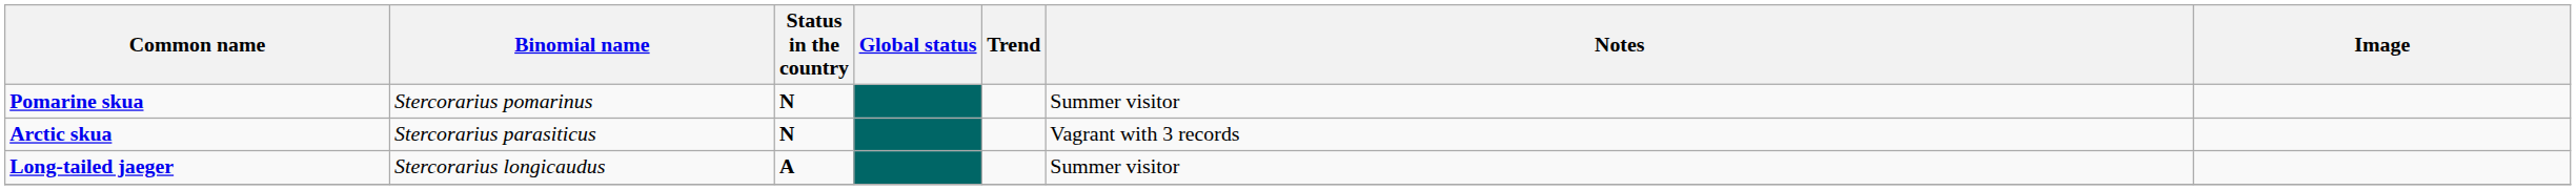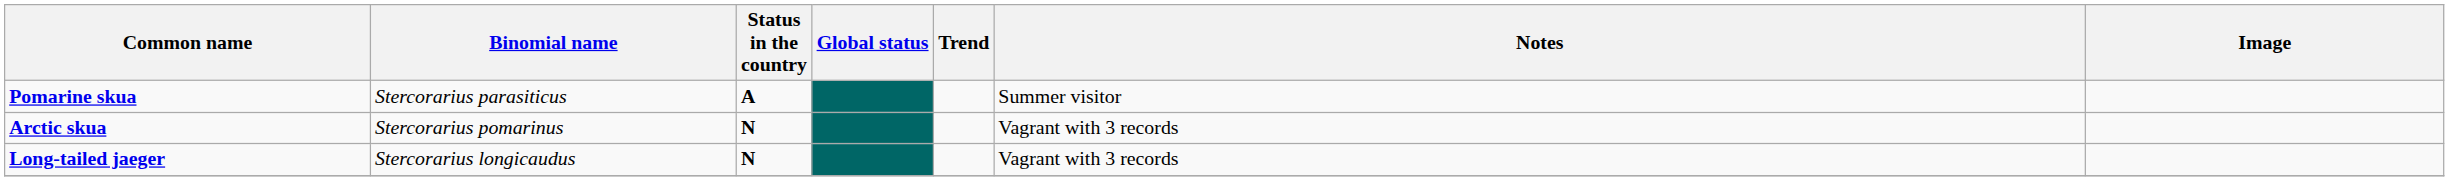 <table class="wikitable sortable">
 <tr>
 <th width="15%">Common name</th>
 <th width="15%"><a href='#'>Binomial name</a></th>
 <th width="1%">Status in the country</th>
 <th width="5%"><a href='#'>Global status</a></th>
 <th width="1%">Trend</th>
 <th class="unsortable">Notes</th>
 <th class="unsortable">Image</th>
 </tr>
 <tr>
 <td><strong><a href='#'>Pomarine skua</a></strong></td>
-<td><em>Stercorarius pomarinus</em></td>
-<td><strong>N</strong></td>
+<td><em>Stercorarius parasiticus</em></td>
+<td><strong>A</strong></td>
 <td align=center style="background: #006666"></td>
 <td align=center></td>
 <td>Summer visitor</td>
 <td></td>
 </tr>
 <tr>
 <td><strong><a href='#'>Arctic skua</a></strong></td>
-<td><em>Stercorarius parasiticus</em></td>
+<td><em>Stercorarius pomarinus</em></td>
 <td><strong>N</strong></td>
 <td align=center style="background: #006666"></td>
 <td align=center></td>
 <td>Vagrant with 3 records</td>
 <td></td>
 </tr>
 <tr>
 <td><strong><a href='#'>Long-tailed jaeger</a></strong></td>
 <td><em>Stercorarius longicaudus</em></td>
-<td><strong>A</strong></td>
+<td><strong>N</strong></td>
 <td align=center style="background: #006666"></td>
 <td align=center></td>
-<td>Summer visitor</td>
+<td>Vagrant with 3 records</td>
 <td></td>
 </tr>
 <tr>
 </tr>
 </table>
